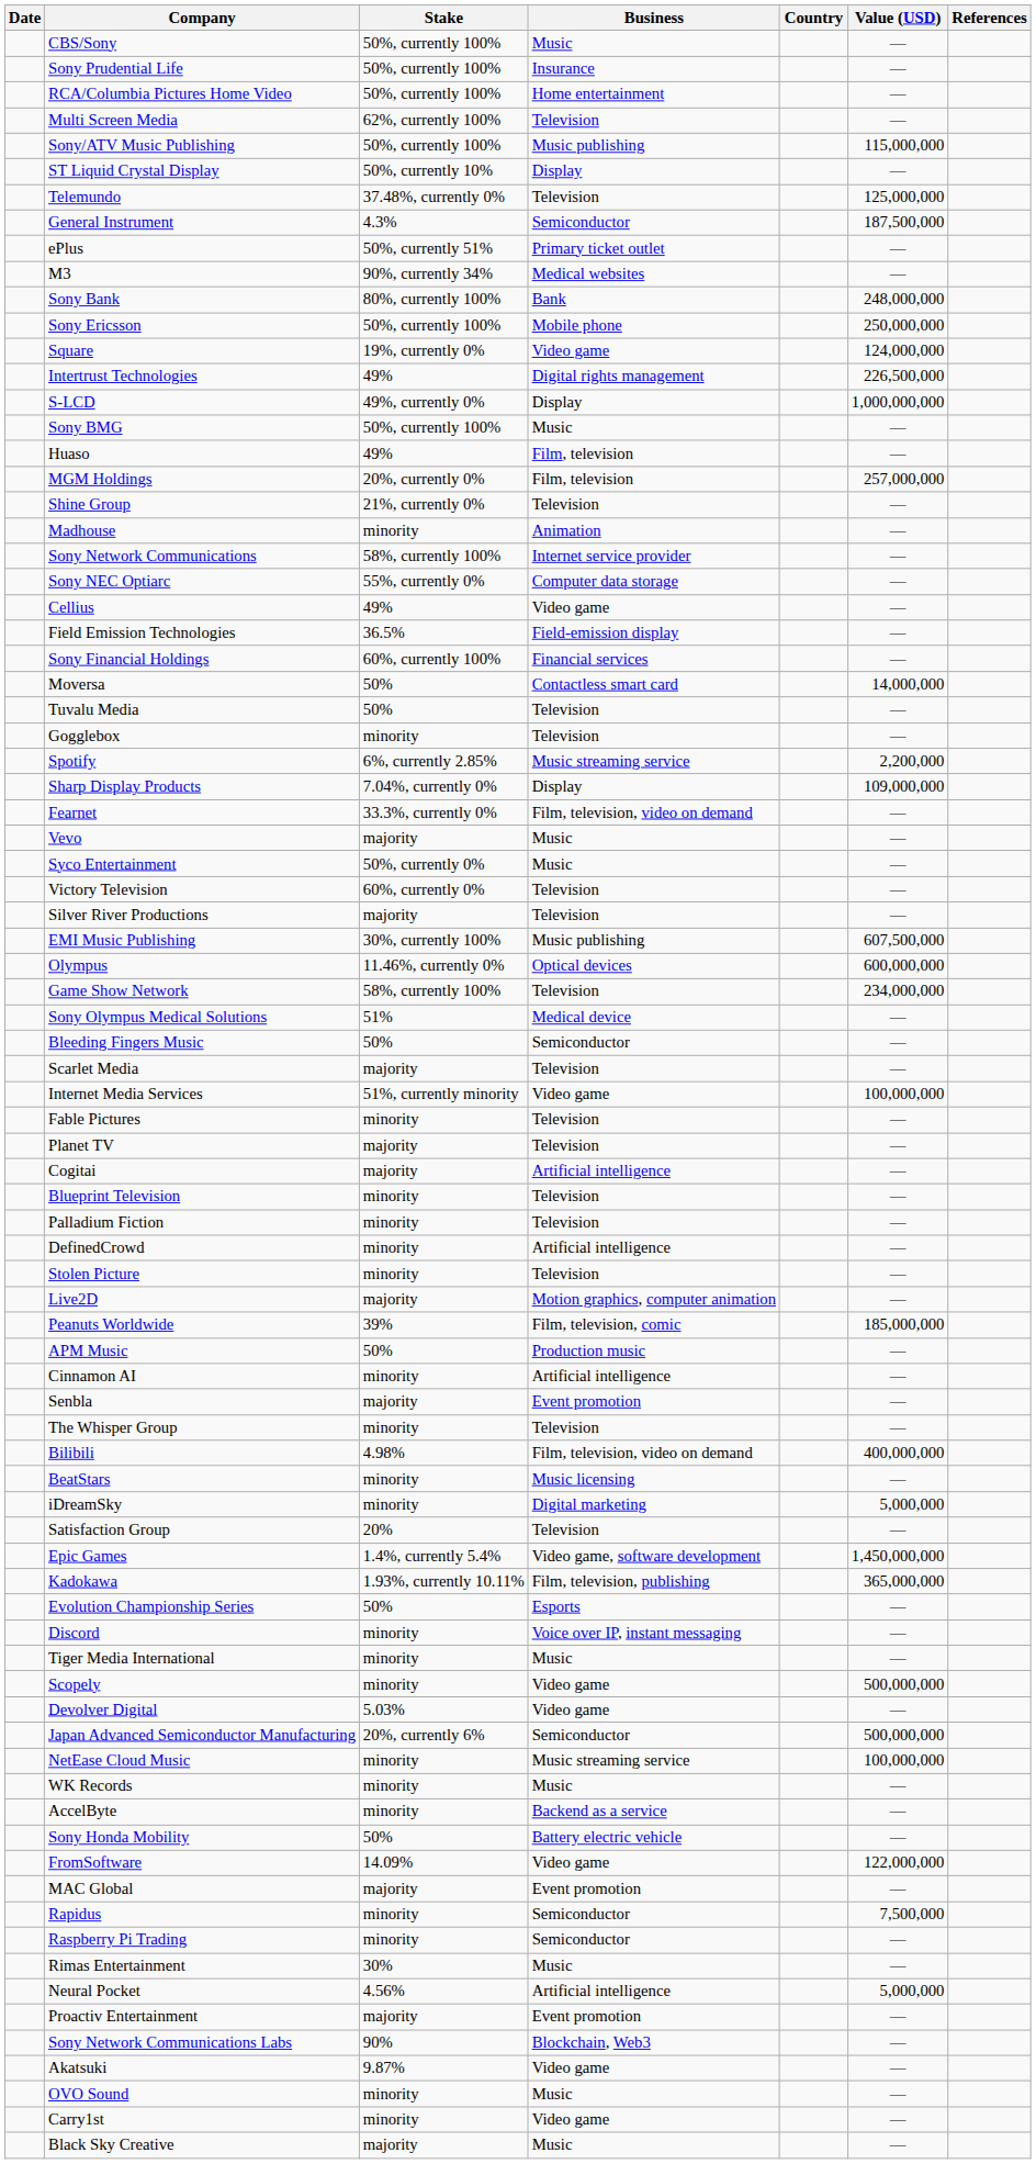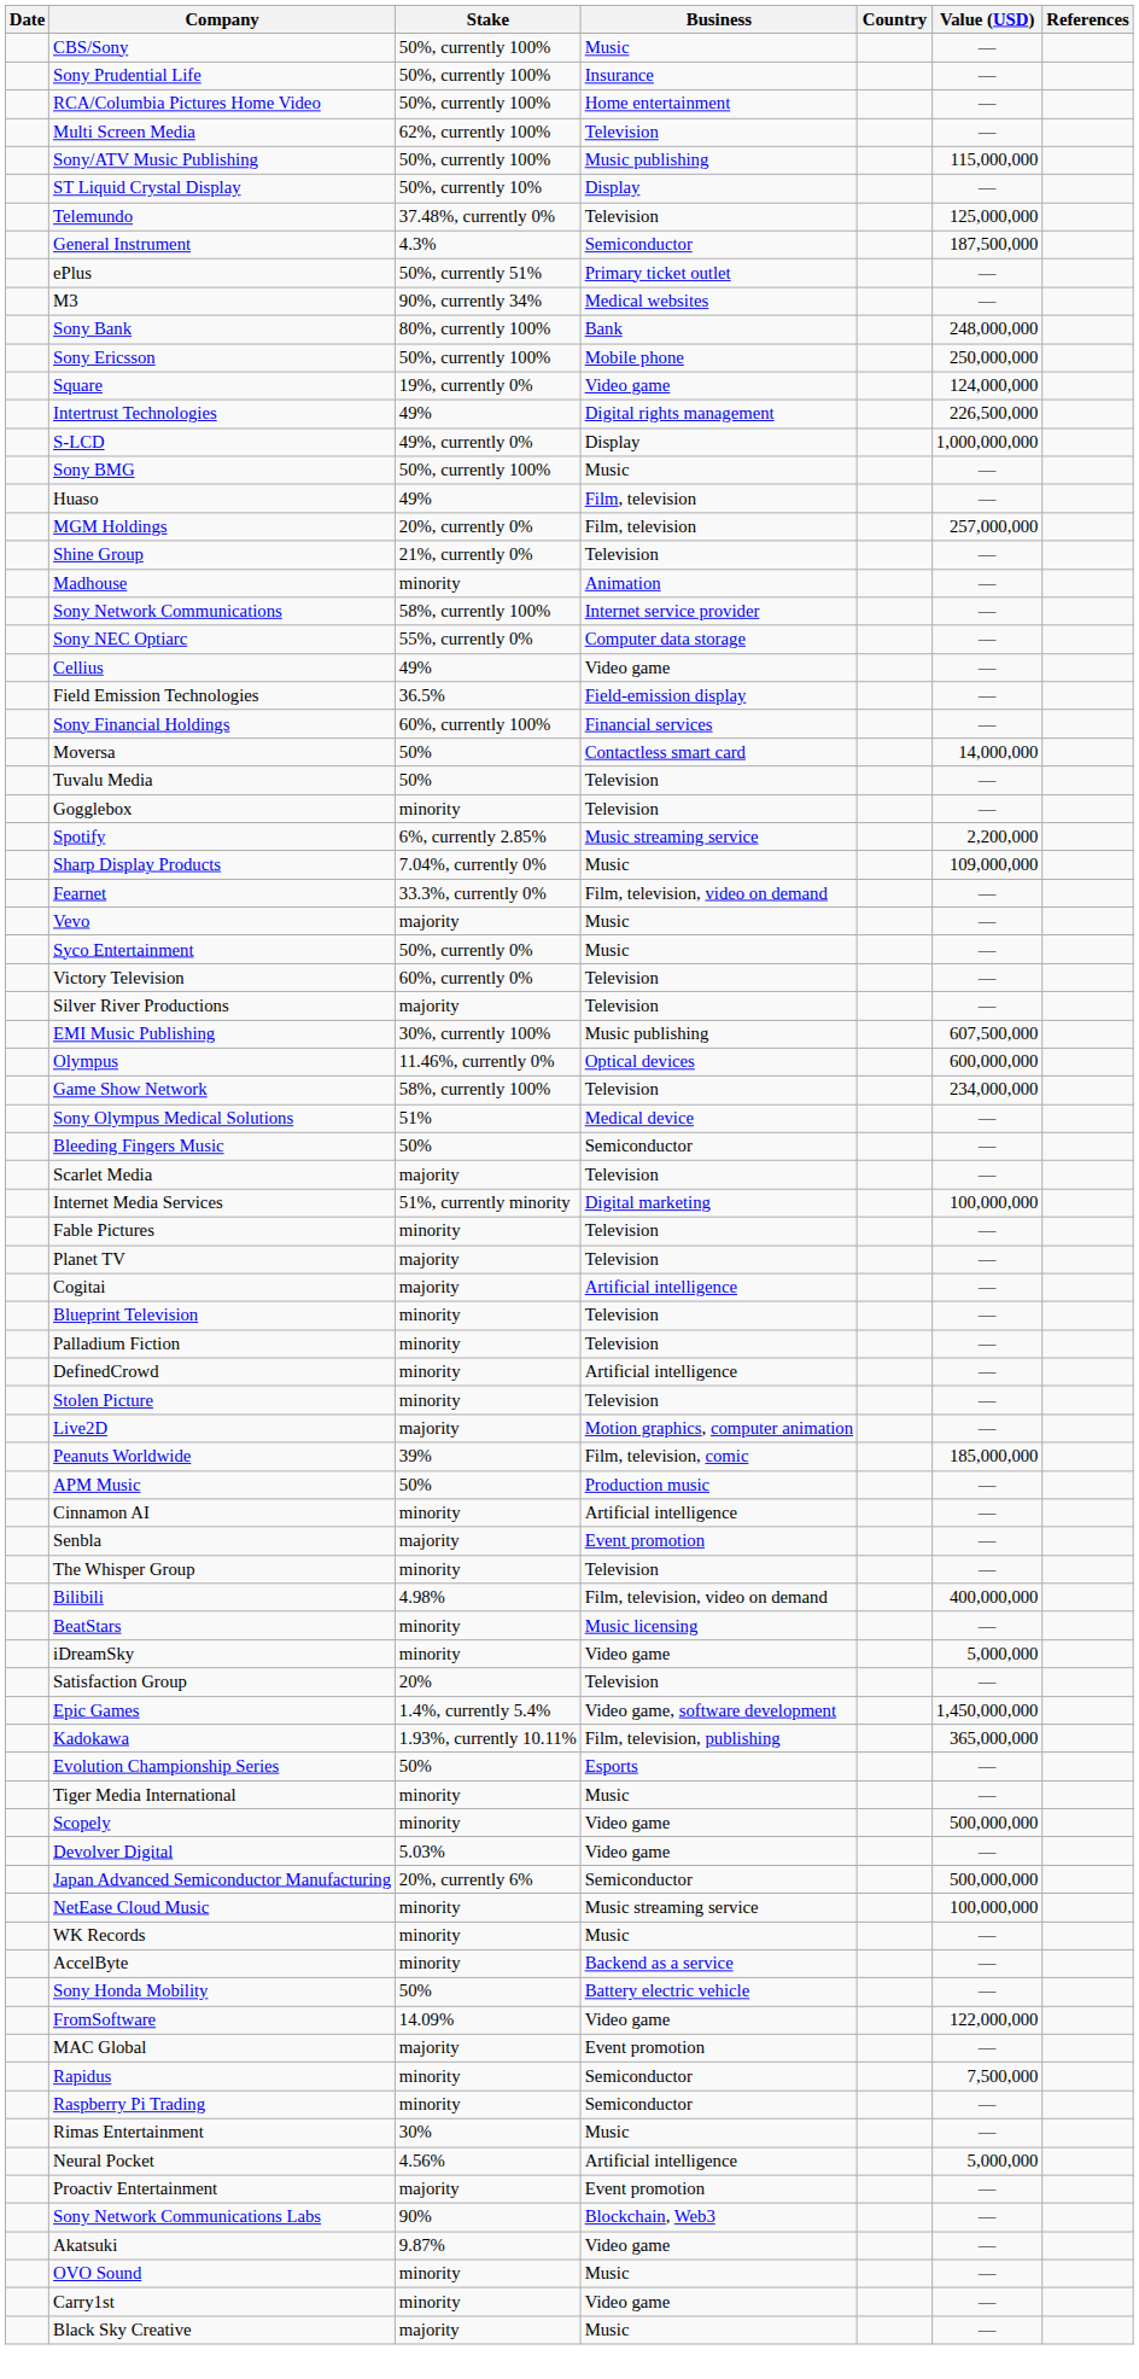 <table class="wikitable sortable sticky-header">
 <tr>
 <th>Date</th>
 <th>Company</th>
 <th>Stake</th>
 <th>Business</th>
 <th width="60">Country</th>
 <th data-sort-type="number">Value (<a href='#'>USD</a>)</th>
 <th class="unsortable">References</th>
 </tr>
 <tr>
 <td></td>
 <td><a href='#'>CBS/Sony</a></td>
 <td>50%, currently 100%</td>
 <td><a href='#'>Music</a></td>
 <td></td>
 <td align="center">—</td>
 <td style="text-align:center;"></td>
 </tr>
 <tr>
 <td></td>
 <td><a href='#'>Sony Prudential Life</a></td>
 <td>50%, currently 100%</td>
 <td><a href='#'>Insurance</a></td>
 <td></td>
 <td align="center">—</td>
 <td style="text-align:center;"></td>
 </tr>
 <tr>
 <td></td>
 <td><a href='#'>RCA/Columbia Pictures Home Video</a></td>
 <td>50%, currently 100%</td>
 <td><a href='#'>Home entertainment</a></td>
 <td></td>
 <td align="center">—</td>
 <td style="text-align:center;"></td>
 </tr>
 <tr>
 <td></td>
 <td><a href='#'>Multi Screen Media</a></td>
 <td>62%, currently 100%</td>
 <td><a href='#'>Television</a></td>
 <td></td>
 <td align="center">—</td>
 <td style="text-align:center;"></td>
 </tr>
 <tr>
 <td></td>
 <td><a href='#'>Sony/ATV Music Publishing</a></td>
 <td>50%, currently 100%</td>
 <td><a href='#'>Music publishing</a></td>
 <td></td>
 <td align="right">115,000,000</td>
 <td style="text-align:center;"></td>
 </tr>
 <tr>
 <td></td>
 <td><a href='#'>ST Liquid Crystal Display</a></td>
 <td>50%, currently 10%</td>
 <td><a href='#'>Display</a></td>
 <td></td>
 <td align="center">—</td>
 <td style="text-align:center;"></td>
 </tr>
 <tr>
 <td></td>
 <td><a href='#'>Telemundo</a></td>
 <td>37.48%, currently 0%</td>
 <td>Television</td>
 <td></td>
 <td align="right">125,000,000</td>
 <td style="text-align:center;"></td>
 </tr>
 <tr>
 <td></td>
 <td><a href='#'>General Instrument</a></td>
 <td>4.3%</td>
 <td><a href='#'>Semiconductor</a></td>
 <td></td>
 <td align="right">187,500,000</td>
 <td style="text-align:center;"></td>
 </tr>
 <tr>
 <td></td>
 <td>ePlus</td>
 <td>50%, currently 51%</td>
 <td><a href='#'>Primary ticket outlet</a></td>
 <td></td>
 <td align="center">—</td>
 <td style="text-align:center;"></td>
 </tr>
 <tr>
 <td></td>
 <td>M3</td>
 <td>90%, currently 34%</td>
 <td><a href='#'>Medical websites</a></td>
 <td></td>
 <td align="center">—</td>
 <td style="text-align:center;"></td>
 </tr>
 <tr>
 <td></td>
 <td><a href='#'>Sony Bank</a></td>
 <td>80%, currently 100%</td>
 <td><a href='#'>Bank</a></td>
 <td></td>
 <td align="right">248,000,000</td>
 <td style="text-align:center;"></td>
 </tr>
 <tr>
 <td></td>
 <td><a href='#'>Sony Ericsson</a></td>
 <td>50%, currently 100%</td>
 <td><a href='#'>Mobile phone</a></td>
 <td></td>
 <td align="right">250,000,000</td>
 <td style="text-align:center;"></td>
 </tr>
 <tr>
 <td></td>
 <td><a href='#'>Square</a></td>
 <td>19%, currently 0%</td>
 <td><a href='#'>Video game</a></td>
 <td></td>
 <td align="right">124,000,000</td>
 <td style="text-align:center;"></td>
 </tr>
 <tr>
 <td></td>
 <td><a href='#'>Intertrust Technologies</a></td>
 <td>49%</td>
 <td><a href='#'>Digital rights management</a></td>
 <td></td>
 <td align="right">226,500,000</td>
 <td style="text-align:center;"></td>
 </tr>
 <tr>
 <td></td>
 <td><a href='#'>S-LCD</a></td>
 <td>49%, currently 0%</td>
 <td>Display</td>
 <td></td>
 <td align="right">1,000,000,000</td>
 <td style="text-align:center;"></td>
 </tr>
 <tr>
 <td></td>
 <td><a href='#'>Sony BMG</a></td>
 <td>50%, currently 100%</td>
 <td>Music</td>
 <td></td>
 <td align="center">—</td>
 <td style="text-align:center;"></td>
 </tr>
 <tr>
 <td></td>
 <td>Huaso</td>
 <td>49%</td>
 <td><a href='#'>Film</a>, television</td>
 <td></td>
 <td align="center">—</td>
 <td style="text-align:center;"></td>
 </tr>
 <tr>
 <td></td>
 <td><a href='#'>MGM Holdings</a></td>
 <td>20%, currently 0%</td>
 <td>Film, television</td>
 <td></td>
 <td align="right">257,000,000</td>
 <td style="text-align:center;"></td>
 </tr>
 <tr>
 <td></td>
 <td><a href='#'>Shine Group</a></td>
 <td>21%, currently 0%</td>
 <td>Television</td>
 <td></td>
 <td align="center">—</td>
 <td style="text-align:center;"></td>
 </tr>
 <tr>
 <td></td>
 <td><a href='#'>Madhouse</a></td>
 <td>minority</td>
 <td><a href='#'>Animation</a></td>
 <td></td>
 <td align="center">—</td>
 <td style="text-align:center;"></td>
 </tr>
 <tr>
 <td></td>
 <td><a href='#'>Sony Network Communications</a></td>
 <td>58%, currently 100%</td>
 <td><a href='#'>Internet service provider</a></td>
 <td></td>
 <td align="center">—</td>
 <td style="text-align:center;"></td>
 </tr>
 <tr>
 <td></td>
 <td><a href='#'>Sony NEC Optiarc</a></td>
 <td>55%, currently 0%</td>
 <td><a href='#'>Computer data storage</a></td>
 <td></td>
 <td align="center">—</td>
 <td style="text-align:center;"></td>
 </tr>
 <tr>
 <td></td>
 <td><a href='#'>Cellius</a></td>
 <td>49%</td>
 <td>Video game</td>
 <td></td>
 <td align="center">—</td>
 <td style="text-align:center;"></td>
 </tr>
 <tr>
 <td></td>
 <td>Field Emission Technologies</td>
 <td>36.5%</td>
 <td><a href='#'>Field-emission display</a></td>
 <td></td>
 <td align="center">—</td>
 <td style="text-align:center;"></td>
 </tr>
 <tr>
 <td></td>
 <td><a href='#'>Sony Financial Holdings</a></td>
 <td>60%, currently 100%</td>
 <td><a href='#'>Financial services</a></td>
 <td></td>
 <td align="center">—</td>
 <td style="text-align:center;"></td>
 </tr>
 <tr>
 <td></td>
 <td>Moversa</td>
 <td>50%</td>
 <td><a href='#'>Contactless smart card</a></td>
 <td></td>
 <td align="right">14,000,000</td>
 <td style="text-align:center;"></td>
 </tr>
 <tr>
 <td></td>
 <td>Tuvalu Media</td>
 <td>50%</td>
 <td>Television</td>
 <td></td>
 <td align="center">—</td>
 <td style="text-align:center;"></td>
 </tr>
 <tr>
 <td></td>
 <td>Gogglebox</td>
 <td>minority</td>
 <td>Television</td>
 <td></td>
 <td align="center">—</td>
 <td style="text-align:center;"></td>
 </tr>
 <tr>
 <td></td>
 <td><a href='#'>Spotify</a></td>
 <td>6%, currently 2.85%</td>
 <td><a href='#'>Music streaming service</a></td>
 <td></td>
 <td align="right">2,200,000</td>
 <td style="text-align:center;"></td>
 </tr>
 <tr>
 <td></td>
 <td><a href='#'>Sharp Display Products</a></td>
 <td>7.04%, currently 0%</td>
-<td>Display</td>
+<td>Music</td>
 <td></td>
 <td align="right">109,000,000</td>
 <td style="text-align:center;"></td>
 </tr>
 <tr>
 <td></td>
 <td><a href='#'>Fearnet</a></td>
 <td>33.3%, currently 0%</td>
 <td>Film, television, <a href='#'>video on demand</a></td>
 <td></td>
 <td align="center">—</td>
 <td style="text-align:center;"></td>
 </tr>
 <tr>
 <td></td>
 <td><a href='#'>Vevo</a></td>
 <td>majority</td>
 <td>Music</td>
 <td></td>
 <td align="center">—</td>
 <td style="text-align:center;"></td>
 </tr>
 <tr>
 <td></td>
 <td><a href='#'>Syco Entertainment</a></td>
 <td>50%, currently 0%</td>
 <td>Music</td>
 <td></td>
 <td align="center">—</td>
 <td style="text-align:center;"></td>
 </tr>
 <tr>
 <td></td>
 <td>Victory Television</td>
 <td>60%, currently 0%</td>
 <td>Television</td>
 <td></td>
 <td align="center">—</td>
 <td style="text-align:center;"></td>
 </tr>
 <tr>
 <td></td>
 <td>Silver River Productions</td>
 <td>majority</td>
 <td>Television</td>
 <td></td>
 <td align="center">—</td>
 <td style="text-align:center;"></td>
 </tr>
 <tr>
 <td></td>
 <td><a href='#'>EMI Music Publishing</a></td>
 <td>30%, currently 100%</td>
 <td>Music publishing</td>
 <td></td>
 <td align="right">607,500,000</td>
 <td style="text-align:center;"></td>
 </tr>
 <tr>
 <td></td>
 <td><a href='#'>Olympus</a></td>
 <td>11.46%, currently 0%</td>
 <td><a href='#'>Optical devices</a></td>
 <td></td>
 <td align="right">600,000,000</td>
 <td style="text-align:center;"></td>
 </tr>
 <tr>
 <td></td>
 <td><a href='#'>Game Show Network</a></td>
 <td>58%, currently 100%</td>
 <td>Television</td>
 <td></td>
 <td align="right">234,000,000</td>
 <td style="text-align:center;"></td>
 </tr>
 <tr>
 <td></td>
 <td><a href='#'>Sony Olympus Medical Solutions</a></td>
 <td>51%</td>
 <td><a href='#'>Medical device</a></td>
 <td></td>
 <td align="center">—</td>
 <td style="text-align:center;"></td>
 </tr>
 <tr>
 <td></td>
 <td><a href='#'>Bleeding Fingers Music</a></td>
 <td>50%</td>
 <td>Semiconductor</td>
 <td></td>
 <td align="center">—</td>
 <td style="text-align:center;"></td>
 </tr>
 <tr>
 <td></td>
 <td>Scarlet Media</td>
 <td>majority</td>
 <td>Television</td>
 <td></td>
 <td align="center">—</td>
 <td style="text-align:center;"></td>
 </tr>
 <tr>
 <td></td>
 <td>Internet Media Services</td>
 <td>51%, currently minority</td>
-<td>Video game</td>
+<td><a href='#'>Digital marketing</a></td>
 <td></td>
 <td align="right">100,000,000</td>
 <td style="text-align:center;"></td>
 </tr>
 <tr>
 <td></td>
 <td>Fable Pictures</td>
 <td>minority</td>
 <td>Television</td>
 <td></td>
 <td align="center">—</td>
 <td style="text-align:center;"></td>
 </tr>
 <tr>
 <td></td>
 <td>Planet TV</td>
 <td>majority</td>
 <td>Television</td>
 <td></td>
 <td align="center">—</td>
 <td style="text-align:center;"></td>
 </tr>
 <tr>
 <td></td>
 <td>Cogitai</td>
 <td>majority</td>
 <td><a href='#'>Artificial intelligence</a></td>
 <td></td>
 <td align="center">—</td>
 <td style="text-align:center;"></td>
 </tr>
 <tr>
 <td></td>
 <td><a href='#'>Blueprint Television</a></td>
 <td>minority</td>
 <td>Television</td>
 <td></td>
 <td align="center">—</td>
 <td style="text-align:center;"></td>
 </tr>
 <tr>
 <td></td>
 <td>Palladium Fiction</td>
 <td>minority</td>
 <td>Television</td>
 <td></td>
 <td align="center">—</td>
 <td style="text-align:center;"></td>
 </tr>
 <tr>
 <td></td>
 <td>DefinedCrowd</td>
 <td>minority</td>
 <td>Artificial intelligence</td>
 <td></td>
 <td align="center">—</td>
 <td style="text-align:center;"></td>
 </tr>
 <tr>
 <td></td>
 <td><a href='#'>Stolen Picture</a></td>
 <td>minority</td>
 <td>Television</td>
 <td></td>
 <td align="center">—</td>
 <td style="text-align:center;"></td>
 </tr>
 <tr>
 <td></td>
 <td><a href='#'>Live2D</a></td>
 <td>majority</td>
 <td><a href='#'>Motion graphics</a>, <a href='#'>computer animation</a></td>
 <td></td>
 <td align="center">—</td>
 <td style="text-align:center;"></td>
 </tr>
 <tr>
 <td></td>
 <td><a href='#'>Peanuts Worldwide</a></td>
 <td>39%</td>
 <td>Film, television, <a href='#'>comic</a></td>
 <td></td>
 <td align="right">185,000,000</td>
 <td style="text-align:center;"></td>
 </tr>
 <tr>
 <td></td>
 <td><a href='#'>APM Music</a></td>
 <td>50%</td>
 <td><a href='#'>Production music</a></td>
 <td></td>
 <td align="center">—</td>
 <td style="text-align:center;"></td>
 </tr>
 <tr>
 <td></td>
 <td>Cinnamon AI</td>
 <td>minority</td>
 <td>Artificial intelligence</td>
 <td></td>
 <td align="center">—</td>
 <td style="text-align:center;"></td>
 </tr>
 <tr>
 <td></td>
 <td>Senbla</td>
 <td>majority</td>
 <td><a href='#'>Event promotion</a></td>
 <td></td>
 <td align="center">—</td>
 <td style="text-align:center;"></td>
 </tr>
 <tr>
 <td></td>
 <td>The Whisper Group</td>
 <td>minority</td>
 <td>Television</td>
 <td></td>
 <td align="center">—</td>
 <td style="text-align:center;"></td>
 </tr>
 <tr>
 <td></td>
 <td><a href='#'>Bilibili</a></td>
 <td>4.98%</td>
 <td>Film, television, video on demand</td>
 <td></td>
 <td align="right">400,000,000</td>
 <td style="text-align:center;"></td>
 </tr>
 <tr>
 <td></td>
 <td><a href='#'>BeatStars</a></td>
 <td>minority</td>
 <td><a href='#'>Music licensing</a></td>
 <td></td>
 <td align="center">—</td>
 <td style="text-align:center;"></td>
 </tr>
 <tr>
 <td></td>
 <td>iDreamSky</td>
 <td>minority</td>
-<td><a href='#'>Digital marketing</a></td>
+<td>Video game</td>
 <td></td>
 <td align="right">5,000,000</td>
 <td style="text-align:center;"></td>
 </tr>
 <tr>
 <td></td>
 <td>Satisfaction Group</td>
 <td>20%</td>
 <td>Television</td>
 <td></td>
 <td align="center">—</td>
 <td style="text-align:center;"></td>
 </tr>
 <tr>
 <td></td>
 <td><a href='#'>Epic Games</a></td>
 <td>1.4%, currently 5.4%</td>
 <td>Video game, <a href='#'>software development</a></td>
 <td></td>
 <td align="right">1,450,000,000</td>
 <td style="text-align:center;"></td>
 </tr>
 <tr>
 <td></td>
 <td><a href='#'>Kadokawa</a></td>
 <td>1.93%, currently 10.11%</td>
 <td>Film, television, <a href='#'>publishing</a></td>
 <td></td>
 <td align="right">365,000,000</td>
 <td style="text-align:center;"></td>
 </tr>
 <tr>
 <td></td>
 <td><a href='#'>Evolution Championship Series</a></td>
 <td>50%</td>
 <td><a href='#'>Esports</a></td>
-<td></td>
-<td align="center">—</td>
-<td style="text-align:center;"></td>
-</tr>
-<tr>
-<td></td>
-<td><a href='#'>Discord</a></td>
-<td>minority</td>
-<td><a href='#'>Voice over IP</a>, <a href='#'>instant messaging</a></td>
 <td></td>
 <td align="center">—</td>
 <td style="text-align:center;"></td>
 </tr>
 <tr>
 <td></td>
 <td>Tiger Media International</td>
 <td>minority</td>
 <td>Music</td>
 <td></td>
 <td align="center">—</td>
 <td style="text-align:center;"></td>
 </tr>
 <tr>
 <td></td>
 <td><a href='#'>Scopely</a></td>
 <td>minority</td>
 <td>Video game</td>
 <td></td>
 <td align="right">500,000,000</td>
 <td style="text-align:center;"></td>
 </tr>
 <tr>
 <td></td>
 <td><a href='#'>Devolver Digital</a></td>
 <td>5.03%</td>
 <td>Video game</td>
 <td></td>
 <td align="center">—</td>
 <td style="text-align:center;"></td>
 </tr>
 <tr>
 <td></td>
 <td><a href='#'>Japan Advanced Semiconductor Manufacturing</a></td>
 <td>20%, currently 6%</td>
 <td>Semiconductor</td>
 <td></td>
 <td align="right">500,000,000</td>
 <td style="text-align:center;"></td>
 </tr>
 <tr>
 <td></td>
 <td><a href='#'>NetEase Cloud Music</a></td>
 <td>minority</td>
 <td>Music streaming service</td>
 <td></td>
 <td align="right">100,000,000</td>
 <td style="text-align:center;"></td>
 </tr>
 <tr>
 <td></td>
 <td>WK Records</td>
 <td>minority</td>
 <td>Music</td>
 <td></td>
 <td align="center">—</td>
 <td style="text-align:center;"></td>
 </tr>
 <tr>
 <td></td>
 <td>AccelByte</td>
 <td>minority</td>
 <td><a href='#'>Backend as a service</a></td>
 <td></td>
 <td align="center">—</td>
 <td style="text-align:center;"></td>
 </tr>
 <tr>
 <td></td>
 <td><a href='#'>Sony Honda Mobility</a></td>
 <td>50%</td>
 <td><a href='#'>Battery electric vehicle</a></td>
 <td></td>
 <td align="center">—</td>
 <td style="text-align:center;"></td>
 </tr>
 <tr>
 <td></td>
 <td><a href='#'>FromSoftware</a></td>
 <td>14.09%</td>
 <td>Video game</td>
 <td></td>
 <td align="right">122,000,000</td>
 <td style="text-align:center;"></td>
 </tr>
 <tr>
 <td></td>
 <td>MAC Global</td>
 <td>majority</td>
 <td>Event promotion</td>
 <td></td>
 <td align="center">—</td>
 <td style="text-align: center;"></td>
 </tr>
 <tr>
 <td></td>
 <td><a href='#'>Rapidus</a></td>
 <td>minority</td>
 <td>Semiconductor</td>
 <td></td>
 <td align="right">7,500,000</td>
 <td style="text-align:center;"></td>
 </tr>
 <tr>
 <td></td>
 <td><a href='#'>Raspberry Pi Trading</a></td>
 <td>minority</td>
 <td>Semiconductor</td>
 <td></td>
 <td align="center">—</td>
 <td style="text-align:center;"></td>
 </tr>
 <tr>
 <td></td>
 <td>Rimas Entertainment</td>
 <td>30%</td>
 <td>Music</td>
 <td></td>
 <td align="center">—</td>
 <td style="text-align:center;"></td>
 </tr>
 <tr>
 <td></td>
 <td>Neural Pocket</td>
 <td>4.56%</td>
 <td>Artificial intelligence</td>
 <td></td>
 <td align="right">5,000,000</td>
 <td style="text-align:center;"></td>
 </tr>
 <tr>
 <td></td>
 <td>Proactiv Entertainment</td>
 <td>majority</td>
 <td>Event promotion</td>
 <td></td>
 <td align="center">—</td>
 <td style="text-align:center;"></td>
 </tr>
 <tr>
 <td></td>
 <td><a href='#'>Sony Network Communications Labs</a></td>
 <td>90%</td>
 <td><a href='#'>Blockchain</a>, <a href='#'>Web3</a></td>
 <td></td>
 <td align="center">—</td>
 <td style="text-align:center;"></td>
 </tr>
 <tr>
 <td></td>
 <td>Akatsuki</td>
 <td>9.87%</td>
 <td>Video game</td>
 <td></td>
 <td align="center">—</td>
 <td style="text-align:center;"></td>
 </tr>
 <tr>
 <td></td>
 <td><a href='#'>OVO Sound</a></td>
 <td>minority</td>
 <td>Music</td>
 <td></td>
 <td align="center">—</td>
 <td style="text-align:center;"></td>
 </tr>
 <tr>
 <td></td>
 <td>Carry1st</td>
 <td>minority</td>
 <td>Video game</td>
 <td></td>
 <td align="center">—</td>
 <td style="text-align:center;"></td>
 </tr>
 <tr>
 <td></td>
 <td>Black Sky Creative</td>
 <td>majority</td>
 <td>Music</td>
 <td></td>
 <td align="center">—</td>
 <td style="text-align:center;"></td>
 </tr>
 </table>
